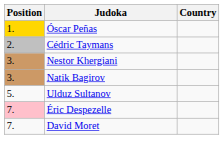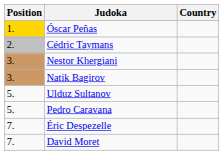 <table class=wikitable>
 <tr>
 <th width=10>Position</th>
 <th width=200>Judoka</th>
 <th width=10>Country</th>
 </tr>
 <tr>
 <td bgcolor=gold>1.</td>
 <td><a href='#'>Óscar Peñas</a></td>
 <td></td>
 </tr>
 <tr>
 <td bgcolor="silver">2.</td>
 <td><a href='#'>Cédric Taymans</a></td>
 <td></td>
 </tr>
 <tr>
 <td bgcolor="CC9966">3.</td>
 <td><a href='#'>Nestor Khergiani</a></td>
 <td></td>
 </tr>
 <tr>
 <td bgcolor="CC9966">3.</td>
 <td><a href='#'>Natik Bagirov</a></td>
 <td></td>
 </tr>
 <tr>
 <td>5.</td>
 <td><a href='#'>Ulduz Sultanov</a></td>
 <td></td>
 </tr>
 <tr>
-<td style="background: pink;">7.</td>
+<td>5.</td>
+<td><a href='#'>Pedro Caravana</a></td>
+<td></td>
+</tr>
+<tr>
+<td>7.</td>
 <td><a href='#'>Éric Despezelle</a></td>
 <td></td>
 </tr>
 <tr>
 <td>7.</td>
 <td><a href='#'>David Moret</a></td>
 <td></td>
 </tr>
 </table>
